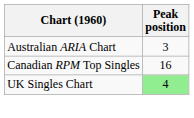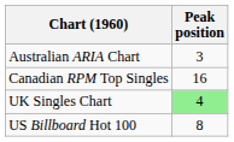 <table class="wikitable sortable">
 <tr>
 <th align="left">Chart (1960)</th>
 <th style="text-align:center;">Peak<br>position</th>
 </tr>
 <tr>
 <td align="left">Australian <em>ARIA</em> Chart</td>
 <td style="text-align:center;">3</td>
 </tr>
 <tr>
 <td align="left">Canadian <em>RPM</em> Top Singles</td>
 <td style="text-align:center;">16</td>
 </tr>
 <tr>
 <td align="left">UK Singles Chart</td>
 <td style="background: lightgreen; text-align:center;">4</td>
 </tr>
+<tr>
+<td align="left">US <em>Billboard</em> Hot 100</td>
+<td style="text-align:center;">8</td>
+</tr>
 </table>
